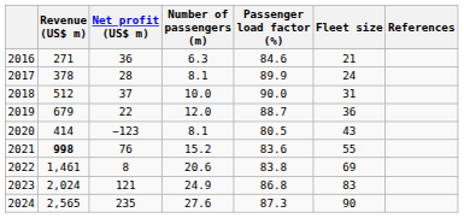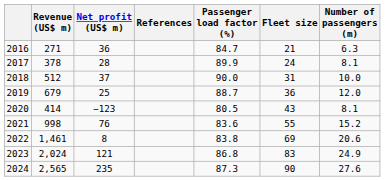 <table class="wikitable" style="text-align:center;">
 <tr>
 <th></th>
 <th>Revenue<br>(US$ m)</th>
 <th><a href='#'>Net profit</a><br>(US$ m)</th>
-<th>Number of<br>passengers<br>(m)</th>
+<th>References</th>
 <th>Passenger<br>load factor<br>(%)</th>
 <th>Fleet size</th>
-<th>References</th>
+<th>Number of<br>passengers<br>(m)</th>
 </tr>
 <tr>
 <td style="text-align:left;">2016</td>
 <td>271</td>
 <td>36</td>
+<td></td>
+<td>84.7</td>
+<td>21</td>
 <td>6.3</td>
-<td>84.6</td>
-<td>21</td>
-<td></td>
 </tr>
 <tr>
 <td style="text-align:left;">2017</td>
 <td>378</td>
 <td>28</td>
-<td>8.1</td>
+<td></td>
 <td>89.9</td>
 <td>24</td>
-<td></td>
+<td>8.1</td>
 </tr>
 <tr>
 <td style="text-align:left;">2018</td>
 <td>512</td>
 <td>37</td>
-<td>10.0</td>
+<td></td>
 <td>90.0</td>
 <td>31</td>
-<td></td>
+<td>10.0</td>
 </tr>
 <tr>
 <td style="text-align:left;">2019</td>
 <td>679</td>
-<td>22</td>
-<td>12.0</td>
+<td>25</td>
+<td></td>
 <td>88.7</td>
 <td>36</td>
-<td></td>
+<td>12.0</td>
 </tr>
 <tr>
 <td style="text-align:left;">2020</td>
 <td>414</td>
 <td><span>−123</span></td>
-<td>8.1</td>
+<td></td>
 <td>80.5</td>
 <td>43</td>
-<td></td>
+<td>8.1</td>
 </tr>
 <tr>
 <td style="text-align:left;">2021</td>
-<td><strong>998</strong></td>
+<td>998</td>
 <td>76</td>
-<td>15.2</td>
+<td></td>
 <td>83.6</td>
 <td>55</td>
-<td></td>
+<td>15.2</td>
 </tr>
 <tr>
 <td>2022</td>
 <td>1,461</td>
 <td>8</td>
-<td>20.6</td>
+<td></td>
 <td>83.8</td>
 <td>69</td>
-<td></td>
+<td>20.6</td>
 </tr>
 <tr>
 <td>2023</td>
 <td>2,024</td>
 <td>121</td>
-<td>24.9</td>
+<td></td>
 <td>86.8</td>
 <td>83</td>
-<td></td>
+<td>24.9</td>
 </tr>
 <tr>
 <td>2024</td>
 <td>2,565</td>
 <td>235</td>
-<td>27.6</td>
+<td></td>
 <td>87.3</td>
 <td>90</td>
-<td></td>
+<td>27.6</td>
 </tr>
 </table>
